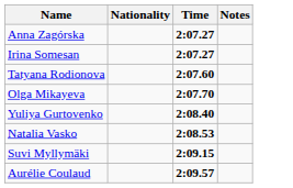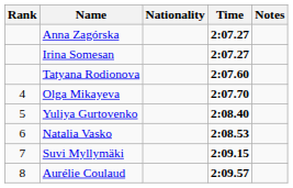 <table class="wikitable sortable" style="text-align:center">
 <tr>
+<th>Rank</th>
 <th>Name</th>
 <th>Nationality</th>
 <th>Time</th>
 <th>Notes</th>
 </tr>
 <tr>
+<td></td>
 <td align=left><a href='#'>Anna Zagórska</a></td>
 <td align=left></td>
 <td><strong>2:07.27</strong></td>
 <td></td>
 </tr>
 <tr>
+<td></td>
 <td align=left><a href='#'>Irina Somesan</a></td>
 <td align=left></td>
 <td><strong>2:07.27</strong></td>
 <td></td>
 </tr>
 <tr>
+<td></td>
 <td align=left><a href='#'>Tatyana Rodionova</a></td>
 <td align=left></td>
 <td><strong>2:07.60</strong></td>
 <td></td>
 </tr>
 <tr>
+<td>4</td>
 <td align=left><a href='#'>Olga Mikayeva</a></td>
 <td align=left></td>
 <td><strong>2:07.70</strong></td>
 <td></td>
 </tr>
 <tr>
+<td>5</td>
 <td align=left><a href='#'>Yuliya Gurtovenko</a></td>
 <td align=left></td>
 <td><strong>2:08.40</strong></td>
 <td></td>
 </tr>
 <tr>
+<td>6</td>
 <td align=left><a href='#'>Natalia Vasko</a></td>
 <td align=left></td>
 <td><strong>2:08.53</strong></td>
 <td></td>
 </tr>
 <tr>
+<td>7</td>
 <td align=left><a href='#'>Suvi Myllymäki</a></td>
 <td align=left></td>
 <td><strong>2:09.15</strong></td>
 <td></td>
 </tr>
 <tr>
+<td>8</td>
 <td align=left><a href='#'>Aurélie Coulaud</a></td>
 <td align=left></td>
 <td><strong>2:09.57</strong></td>
 <td></td>
 </tr>
 </table>
